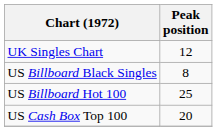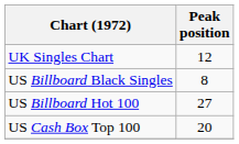 <table class="wikitable sortable">
 <tr>
 <th>Chart (1972)</th>
 <th align="center">Peak<br>position</th>
 </tr>
 <tr>
 <td><a href='#'>UK Singles Chart</a></td>
 <td align="center">12</td>
 </tr>
 <tr>
 <td>US <a href='#'><em>Billboard</em> Black Singles</a></td>
 <td align="center">8</td>
 </tr>
 <tr>
 <td>US <a href='#'><em>Billboard</em> Hot 100</a></td>
-<td align="center">25</td>
+<td align="center">27</td>
 </tr>
 <tr>
 <td>US <a href='#'><em>Cash Box</em></a> Top 100</td>
 <td align="center">20</td>
 </tr>
 <tr>
 </tr>
 </table>
